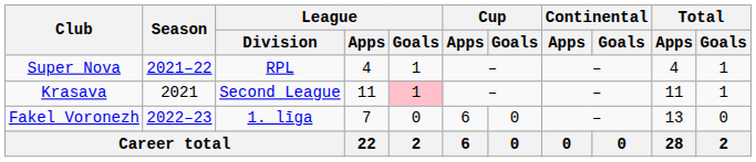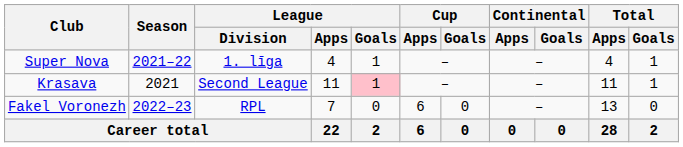 <table class="wikitable" style="text-align: center;">
 <tr>
 <th rowspan=2>Club</th>
 <th rowspan=2>Season</th>
 <th colspan=3>League</th>
 <th colspan=2>Cup</th>
 <th colspan=2>Continental</th>
 <th colspan=2>Total</th>
 </tr>
 <tr>
 <th>Division</th>
 <th>Apps</th>
 <th>Goals</th>
 <th>Apps</th>
 <th>Goals</th>
 <th>Apps</th>
 <th>Goals</th>
 <th>Apps</th>
 <th>Goals</th>
 </tr>
 <tr>
 <td><a href='#'>Super Nova</a></td>
 <td><a href='#'>2021–22</a></td>
-<td><a href='#'>RPL</a></td>
+<td><a href='#'>1. līga</a></td>
 <td>4</td>
 <td>1</td>
 <td colspan=2>–</td>
 <td colspan=2>–</td>
 <td>4</td>
 <td>1</td>
 </tr>
 <tr>
 <td><a href='#'>Krasava</a></td>
 <td>2021</td>
 <td><a href='#'>Second League</a></td>
 <td>11</td>
 <td style="background: pink;">1</td>
 <td colspan=2>–</td>
 <td colspan=2>–</td>
 <td>11</td>
 <td>1</td>
 </tr>
 <tr>
 <td><a href='#'>Fakel Voronezh</a></td>
 <td><a href='#'>2022–23</a></td>
-<td><a href='#'>1. līga</a></td>
+<td><a href='#'>RPL</a></td>
 <td>7</td>
 <td>0</td>
 <td>6</td>
 <td>0</td>
 <td colspan=2>–</td>
 <td>13</td>
 <td>0</td>
 </tr>
 <tr>
 <th colspan=3>Career total</th>
 <th>22</th>
 <th>2</th>
 <th>6</th>
 <th>0</th>
 <th>0</th>
 <th>0</th>
 <th>28</th>
 <th>2</th>
 </tr>
 </table>
